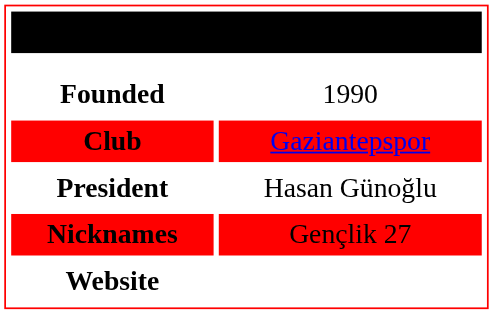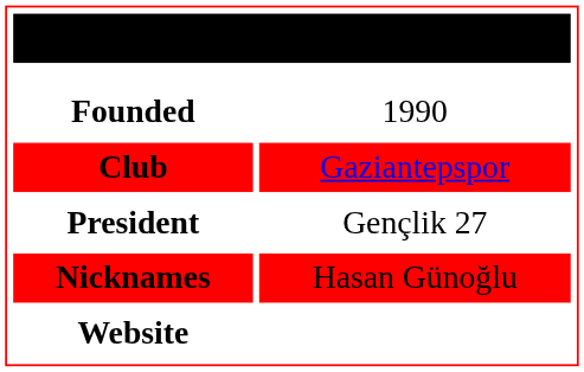 <table style="margin:5px; border:1px solid #FF0000;" align=right cellpadding=3 cellspacing=3 width=280>
 <tr align="center" bgcolor="#000000">
 <td colspan=2><span><strong>Gençlik 27</strong></span></td>
 </tr>
 <tr align="center">
 <td colspan=2></td>
 </tr>
 <tr align="center">
 <td><strong>Founded</strong></td>
 <td>1990</td>
 </tr>
 <tr align="center" bgcolor="#FF0000">
 <td><strong>Club</strong></td>
 <td><a href='#'>Gaziantepspor</a></td>
 </tr>
 <tr align="center">
 <td><strong>President</strong></td>
-<td>Hasan Günoğlu</td>
+<td>Gençlik 27</td>
 </tr>
 <tr align="center" bgcolor="#FF0000">
 <td><strong>Nicknames</strong></td>
-<td>Gençlik 27</td>
+<td>Hasan Günoğlu</td>
 </tr>
 <tr align="center">
 <td><strong>Website</strong></td>
 <td></td>
 </tr>
 </table>
